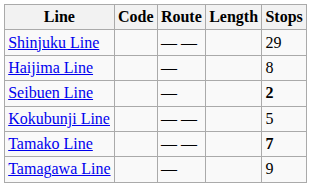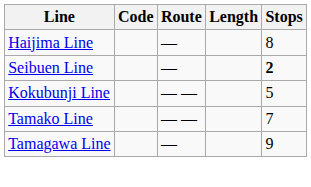 <table class="wikitable">
 <tr>
 <th>Line</th>
 <th>Code</th>
 <th>Route</th>
 <th>Length</th>
 <th>Stops</th>
-</tr>
-<tr>
-<td><a href='#'>Shinjuku Line</a></td>
-<td></td>
-<td> —  — </td>
-<td></td>
-<td>29</td>
 </tr>
 <tr>
 <td><a href='#'>Haijima Line</a></td>
 <td></td>
 <td> — </td>
 <td></td>
 <td>8</td>
 </tr>
 <tr>
 <td><a href='#'>Seibuen Line</a></td>
 <td></td>
 <td> — </td>
 <td></td>
 <td><strong>2</strong></td>
 </tr>
 <tr>
 <td><a href='#'>Kokubunji Line</a></td>
 <td></td>
 <td> —  — </td>
 <td></td>
 <td>5</td>
 </tr>
 <tr>
 <td><a href='#'>Tamako Line</a></td>
 <td></td>
 <td> —  — </td>
 <td></td>
-<td><strong>7</strong></td>
+<td>7</td>
 </tr>
 <tr>
 <td><a href='#'>Tamagawa Line</a></td>
 <td></td>
 <td> — </td>
 <td></td>
 <td>9</td>
 </tr>
 </table>
